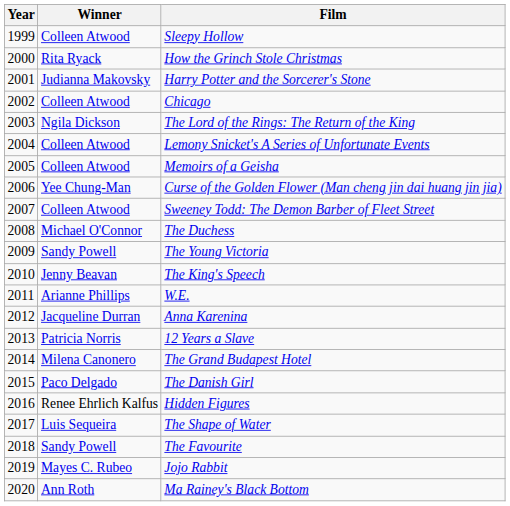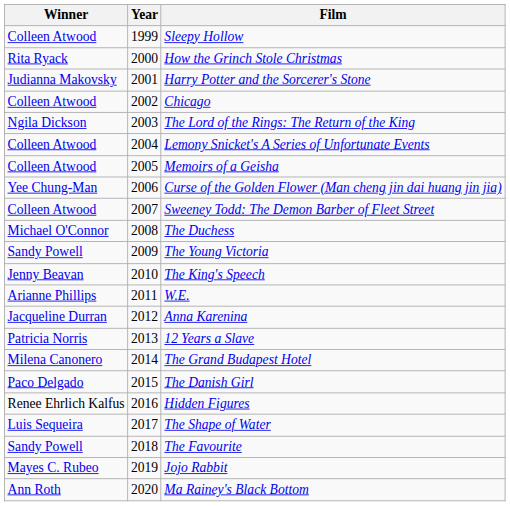 <table class="wikitable">
 <tr>
+<th>Winner</th>
 <th>Year</th>
-<th>Winner</th>
 <th>Film</th>
 </tr>
 <tr>
+<td><a href='#'>Colleen Atwood</a></td>
 <td>1999</td>
-<td><a href='#'>Colleen Atwood</a></td>
 <td><em><a href='#'>Sleepy Hollow</a></em></td>
 </tr>
 <tr>
+<td><a href='#'>Rita Ryack</a></td>
 <td>2000</td>
-<td><a href='#'>Rita Ryack</a></td>
 <td><em><a href='#'>How the Grinch Stole Christmas</a></em></td>
 </tr>
 <tr>
+<td><a href='#'>Judianna Makovsky</a></td>
 <td>2001</td>
-<td><a href='#'>Judianna Makovsky</a></td>
 <td><em><a href='#'>Harry Potter and the Sorcerer's Stone</a></em></td>
 </tr>
 <tr>
+<td><a href='#'>Colleen Atwood</a></td>
 <td>2002</td>
-<td><a href='#'>Colleen Atwood</a></td>
 <td><em><a href='#'>Chicago</a></em></td>
 </tr>
 <tr>
+<td><a href='#'>Ngila Dickson</a></td>
 <td>2003</td>
-<td><a href='#'>Ngila Dickson</a></td>
 <td><em><a href='#'>The Lord of the Rings: The Return of the King</a></em></td>
 </tr>
 <tr>
+<td><a href='#'>Colleen Atwood</a></td>
 <td>2004</td>
-<td><a href='#'>Colleen Atwood</a></td>
 <td><em><a href='#'>Lemony Snicket's A Series of Unfortunate Events</a></em></td>
 </tr>
 <tr>
+<td><a href='#'>Colleen Atwood</a></td>
 <td>2005</td>
-<td><a href='#'>Colleen Atwood</a></td>
 <td><em><a href='#'>Memoirs of a Geisha</a></em></td>
 </tr>
 <tr>
+<td><a href='#'>Yee Chung-Man</a></td>
 <td>2006</td>
-<td><a href='#'>Yee Chung-Man</a></td>
 <td><em><a href='#'>Curse of the Golden Flower (Man cheng jin dai huang jin jia)</a></em></td>
 </tr>
 <tr>
+<td><a href='#'>Colleen Atwood</a></td>
 <td>2007</td>
-<td><a href='#'>Colleen Atwood</a></td>
 <td><em><a href='#'>Sweeney Todd: The Demon Barber of Fleet Street</a></em></td>
 </tr>
 <tr>
+<td><a href='#'>Michael O'Connor</a></td>
 <td>2008</td>
-<td><a href='#'>Michael O'Connor</a></td>
 <td><em><a href='#'>The Duchess</a></em></td>
 </tr>
 <tr>
+<td><a href='#'>Sandy Powell</a></td>
 <td>2009</td>
-<td><a href='#'>Sandy Powell</a></td>
 <td><em><a href='#'>The Young Victoria</a></em></td>
 </tr>
 <tr>
+<td><a href='#'>Jenny Beavan</a></td>
 <td>2010</td>
-<td><a href='#'>Jenny Beavan</a></td>
 <td><em><a href='#'>The King's Speech</a></em></td>
 </tr>
 <tr>
+<td><a href='#'>Arianne Phillips</a></td>
 <td>2011</td>
-<td><a href='#'>Arianne Phillips</a></td>
 <td><em><a href='#'>W.E.</a></em></td>
 </tr>
 <tr>
+<td><a href='#'>Jacqueline Durran</a></td>
 <td>2012</td>
-<td><a href='#'>Jacqueline Durran</a></td>
 <td><em><a href='#'>Anna Karenina</a></em></td>
 </tr>
 <tr>
+<td><a href='#'>Patricia Norris</a></td>
 <td>2013</td>
-<td><a href='#'>Patricia Norris</a></td>
 <td><em><a href='#'>12 Years a Slave</a></em></td>
 </tr>
 <tr>
+<td><a href='#'>Milena Canonero</a></td>
 <td>2014</td>
-<td><a href='#'>Milena Canonero</a></td>
 <td><em><a href='#'>The Grand Budapest Hotel</a></em></td>
 </tr>
 <tr>
+<td><a href='#'>Paco Delgado</a></td>
 <td>2015</td>
-<td><a href='#'>Paco Delgado</a></td>
 <td><em><a href='#'>The Danish Girl</a></em></td>
 </tr>
 <tr>
+<td>Renee Ehrlich Kalfus</td>
 <td>2016</td>
-<td>Renee Ehrlich Kalfus</td>
 <td><em><a href='#'>Hidden Figures</a></em></td>
 </tr>
 <tr>
+<td><a href='#'>Luis Sequeira</a></td>
 <td>2017</td>
-<td><a href='#'>Luis Sequeira</a></td>
 <td><em><a href='#'>The Shape of Water</a></em></td>
 </tr>
 <tr>
+<td><a href='#'>Sandy Powell</a></td>
 <td>2018</td>
-<td><a href='#'>Sandy Powell</a></td>
 <td><em><a href='#'>The Favourite</a></em></td>
 </tr>
 <tr>
+<td><a href='#'>Mayes C. Rubeo</a></td>
 <td>2019</td>
-<td><a href='#'>Mayes C. Rubeo</a></td>
 <td><em><a href='#'>Jojo Rabbit</a></em></td>
 </tr>
 <tr>
+<td><a href='#'>Ann Roth</a></td>
 <td>2020</td>
-<td><a href='#'>Ann Roth</a></td>
 <td><em><a href='#'>Ma Rainey's Black Bottom</a></em></td>
 </tr>
 </table>
